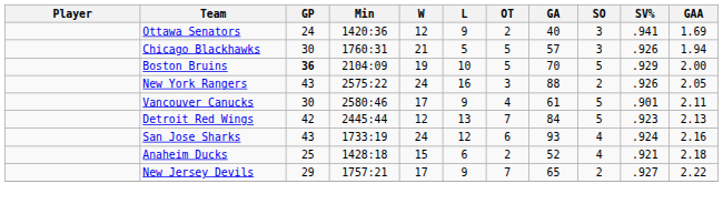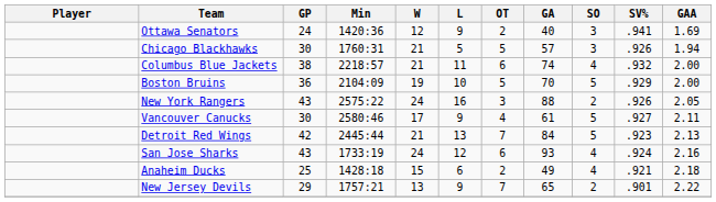 <table class="wikitable sortable">
 <tr>
 <th style="width: 12em;">Player</th>
 <th style="width: 13em;">Team</th>
 <th style="width: 3.5em;">GP</th>
 <th style="width: 6em;">Min</th>
 <th style="width: 3.5em;">W</th>
 <th style="width: 3.5em;">L</th>
 <th style="width: 3.5em;">OT</th>
 <th style="width: 4em;">GA</th>
 <th style="width: 3.5em;">SO</th>
 <th style="width: 4em;">SV%</th>
 <th style="width: 4em;">GAA</th>
 </tr>
 <tr style="text-align:center;">
 <td style="text-align:left;"></td>
 <td style="text-align:left;"><a href='#'>Ottawa Senators</a></td>
 <td>24</td>
 <td>1420:36</td>
 <td>12</td>
 <td>9</td>
 <td>2</td>
 <td>40</td>
 <td>3</td>
 <td>.941</td>
 <td>1.69</td>
 </tr>
 <tr style="text-align:center;">
 <td style="text-align:left;"></td>
 <td style="text-align:left;"><a href='#'>Chicago Blackhawks</a></td>
 <td>30</td>
 <td>1760:31</td>
 <td>21</td>
 <td>5</td>
 <td>5</td>
 <td>57</td>
 <td>3</td>
 <td>.926</td>
 <td>1.94</td>
 </tr>
 <tr style="text-align:center;">
 <td style="text-align:left;"></td>
+<td style="text-align:left;"><a href='#'>Columbus Blue Jackets</a></td>
+<td>38</td>
+<td>2218:57</td>
+<td>21</td>
+<td>11</td>
+<td>6</td>
+<td>74</td>
+<td>4</td>
+<td>.932</td>
+<td>2.00</td>
+</tr>
+<tr style="text-align:center;">
+<td style="text-align:left;"></td>
 <td style="text-align:left;"><a href='#'>Boston Bruins</a></td>
-<td><strong>36</strong></td>
+<td>36</td>
 <td>2104:09</td>
 <td>19</td>
 <td>10</td>
 <td>5</td>
 <td>70</td>
 <td>5</td>
 <td>.929</td>
 <td>2.00</td>
 </tr>
 <tr style="text-align:center;">
 <td style="text-align:left;"></td>
 <td style="text-align:left;"><a href='#'>New York Rangers</a></td>
 <td>43</td>
 <td>2575:22</td>
 <td>24</td>
 <td>16</td>
 <td>3</td>
 <td>88</td>
 <td>2</td>
 <td>.926</td>
 <td>2.05</td>
 </tr>
 <tr style="text-align:center;">
 <td style="text-align:left;"></td>
 <td style="text-align:left;"><a href='#'>Vancouver Canucks</a></td>
 <td>30</td>
 <td>2580:46</td>
 <td>17</td>
 <td>9</td>
 <td>4</td>
 <td>61</td>
 <td>5</td>
-<td>.901</td>
+<td>.927</td>
 <td>2.11</td>
 </tr>
 <tr style="text-align:center;">
 <td style="text-align:left;"></td>
 <td style="text-align:left;"><a href='#'>Detroit Red Wings</a></td>
 <td>42</td>
 <td>2445:44</td>
-<td>12</td>
+<td>21</td>
 <td>13</td>
 <td>7</td>
 <td>84</td>
 <td>5</td>
 <td>.923</td>
 <td>2.13</td>
 </tr>
 <tr style="text-align:center;">
 <td style="text-align:left;"></td>
 <td style="text-align:left;"><a href='#'>San Jose Sharks</a></td>
 <td>43</td>
 <td>1733:19</td>
 <td>24</td>
 <td>12</td>
 <td>6</td>
 <td>93</td>
 <td>4</td>
 <td>.924</td>
 <td>2.16</td>
 </tr>
 <tr style="text-align:center;">
 <td style="text-align:left;"></td>
 <td style="text-align:left;"><a href='#'>Anaheim Ducks</a></td>
 <td>25</td>
 <td>1428:18</td>
 <td>15</td>
 <td>6</td>
 <td>2</td>
-<td>52</td>
+<td>49</td>
 <td>4</td>
 <td>.921</td>
 <td>2.18</td>
 </tr>
 <tr style="text-align:center;">
 <td style="text-align:left;"></td>
 <td style="text-align:left;"><a href='#'>New Jersey Devils</a></td>
 <td>29</td>
 <td>1757:21</td>
-<td>17</td>
+<td>13</td>
 <td>9</td>
 <td>7</td>
 <td>65</td>
 <td>2</td>
-<td>.927</td>
+<td>.901</td>
 <td>2.22</td>
 </tr>
 <tr>
 </tr>
 </table>
